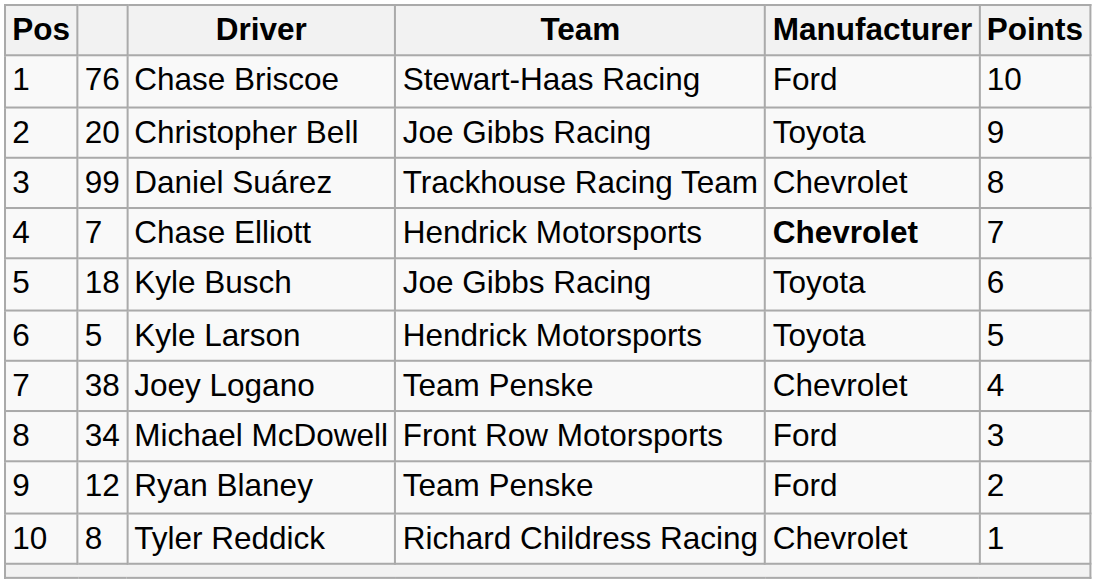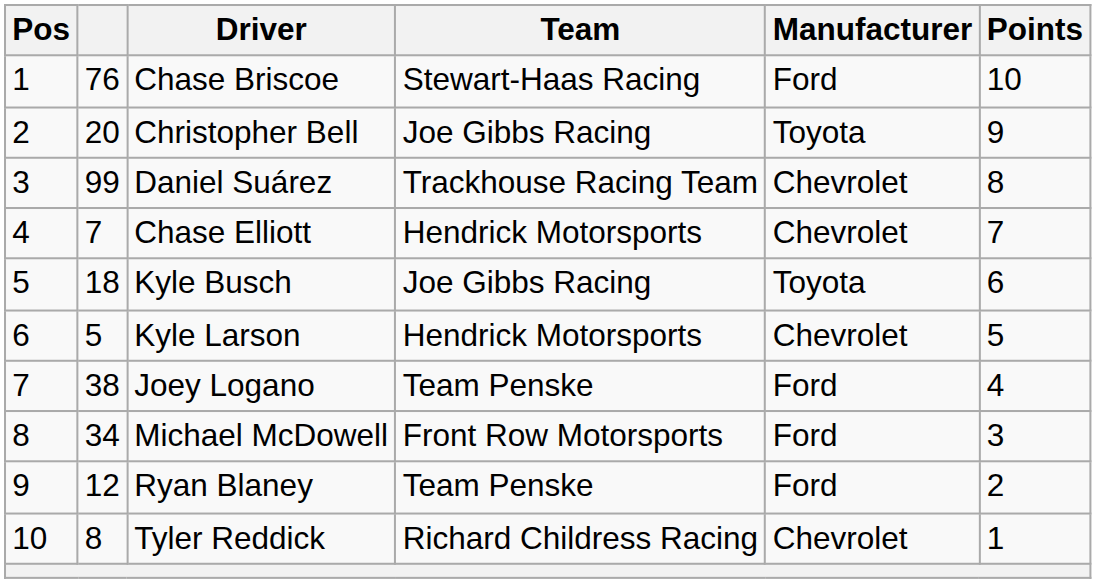 <table class="wikitable" style="font-size:98%">
 <tr>
 <th>Pos</th>
 <th></th>
 <th>Driver</th>
 <th>Team</th>
 <th>Manufacturer</th>
 <th>Points</th>
 </tr>
 <tr>
 <td>1</td>
 <td>76</td>
 <td>Chase Briscoe</td>
 <td>Stewart-Haas Racing</td>
 <td>Ford</td>
 <td>10</td>
 </tr>
 <tr>
 <td>2</td>
 <td>20</td>
 <td>Christopher Bell</td>
 <td>Joe Gibbs Racing</td>
 <td>Toyota</td>
 <td>9</td>
 </tr>
 <tr>
 <td>3</td>
 <td>99</td>
 <td>Daniel Suárez</td>
 <td>Trackhouse Racing Team</td>
 <td>Chevrolet</td>
 <td>8</td>
 </tr>
 <tr>
 <td>4</td>
 <td>7</td>
 <td>Chase Elliott</td>
 <td>Hendrick Motorsports</td>
-<td><strong>Chevrolet</strong></td>
+<td>Chevrolet</td>
 <td>7</td>
 </tr>
 <tr>
 <td>5</td>
 <td>18</td>
 <td>Kyle Busch</td>
 <td>Joe Gibbs Racing</td>
 <td>Toyota</td>
 <td>6</td>
 </tr>
 <tr>
 <td>6</td>
 <td>5</td>
 <td>Kyle Larson</td>
 <td>Hendrick Motorsports</td>
-<td>Toyota</td>
+<td>Chevrolet</td>
 <td>5</td>
 </tr>
 <tr>
 <td>7</td>
 <td>38</td>
 <td>Joey Logano</td>
 <td>Team Penske</td>
-<td>Chevrolet</td>
+<td>Ford</td>
 <td>4</td>
 </tr>
 <tr>
 <td>8</td>
 <td>34</td>
 <td>Michael McDowell</td>
 <td>Front Row Motorsports</td>
 <td>Ford</td>
 <td>3</td>
 </tr>
 <tr>
 <td>9</td>
 <td>12</td>
 <td>Ryan Blaney</td>
 <td>Team Penske</td>
 <td>Ford</td>
 <td>2</td>
 </tr>
 <tr>
 <td>10</td>
 <td>8</td>
 <td>Tyler Reddick</td>
 <td>Richard Childress Racing</td>
 <td>Chevrolet</td>
 <td>1</td>
 </tr>
 <tr>
 <th colspan="6"></th>
 </tr>
 </table>
